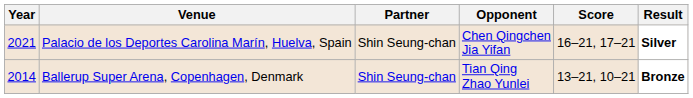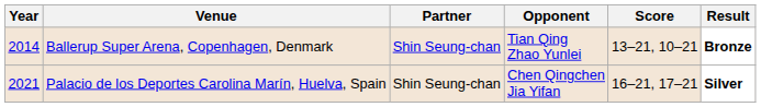 <table class="sortable wikitable" style="font-size: 90%;">
 <tr>
 <th>Year</th>
 <th>Venue</th>
 <th>Partner</th>
 <th>Opponent</th>
 <th>Score</th>
 <th>Result</th>
 </tr>
 <tr style="background:#F3E6D7">
+<td align="center"><a href='#'>2014</a></td>
+<td align="left"><a href='#'>Ballerup Super Arena</a>, <a href='#'>Copenhagen</a>, Denmark</td>
+<td align="left"> <a href='#'>Shin Seung-chan</a></td>
+<td align="left"> <a href='#'>Tian Qing</a><br> <a href='#'>Zhao Yunlei</a></td>
+<td align="left">13–21, 10–21</td>
+<td style="text-align:left; background:white"> <strong>Bronze</strong></td>
+</tr>
+<tr style="background:#F3E6D7">
 <td align="center"><a href='#'>2021</a></td>
 <td align="left"><a href='#'>Palacio de los Deportes Carolina Marín</a>, <a href='#'>Huelva</a>, Spain</td>
 <td align="left"> Shin Seung-chan</td>
 <td align="left"> <a href='#'>Chen Qingchen</a><br> <a href='#'>Jia Yifan</a></td>
 <td align="left">16–21, 17–21</td>
 <td style="text-align:left; background:white"> <strong>Silver</strong></td>
 </tr>
-<tr style="background:#F3E6D7">
-<td align="center"><a href='#'>2014</a></td>
-<td align="left"><a href='#'>Ballerup Super Arena</a>, <a href='#'>Copenhagen</a>, Denmark</td>
-<td align="left"> <a href='#'>Shin Seung-chan</a></td>
-<td align="left"> <a href='#'>Tian Qing</a><br> <a href='#'>Zhao Yunlei</a></td>
-<td align="left">13–21, 10–21</td>
-<td style="text-align:left; background:white"> <strong>Bronze</strong></td>
-</tr>
 </table>
